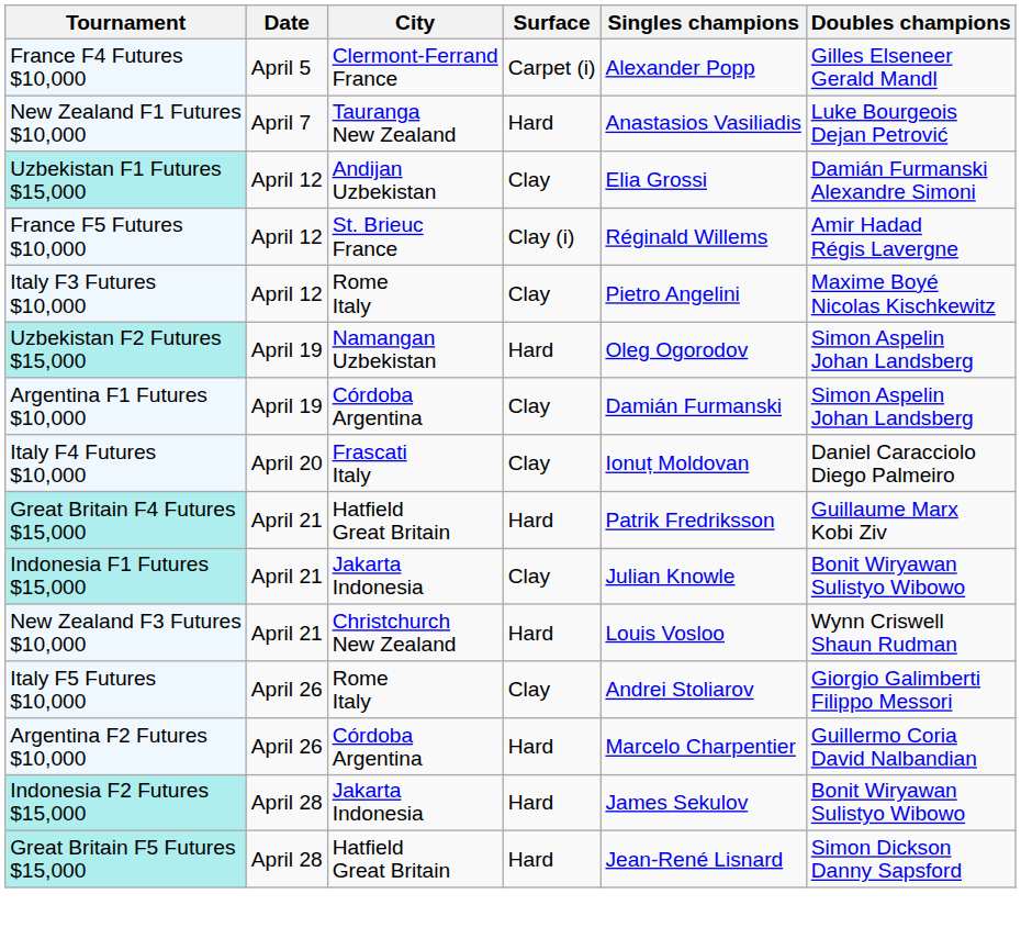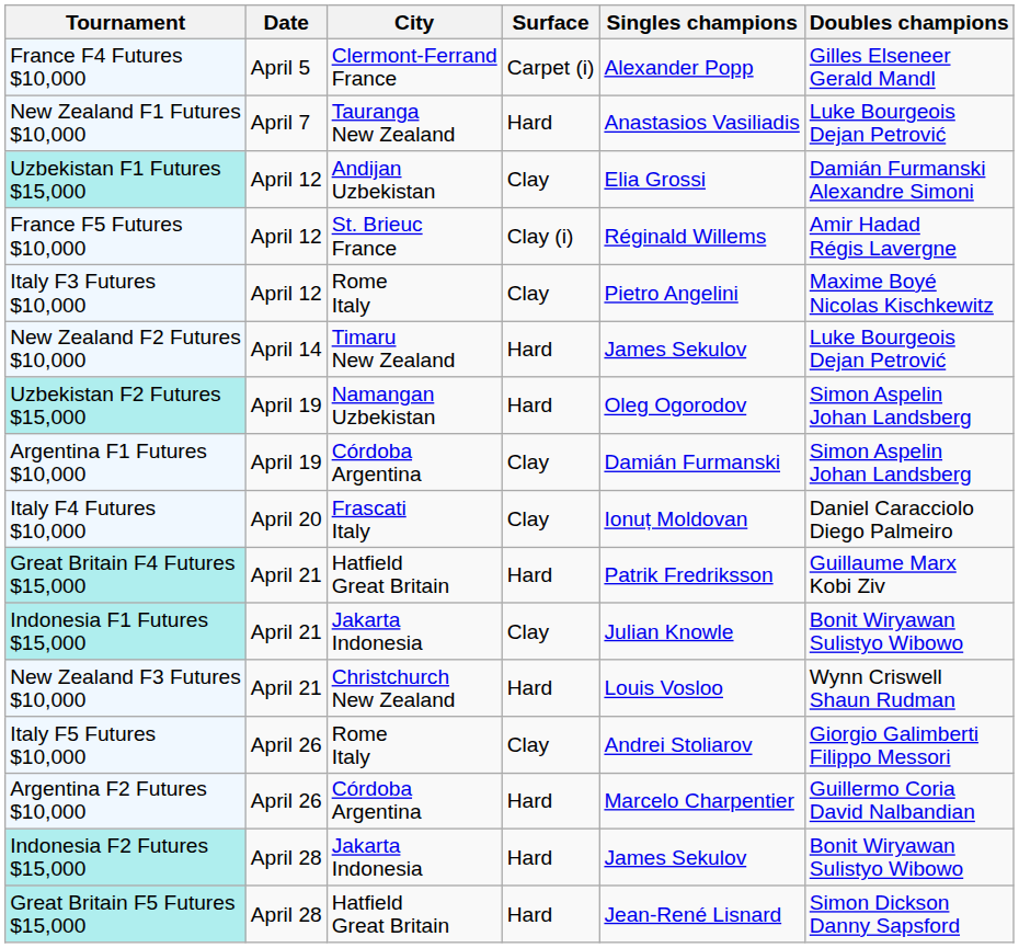 <table class="sortable wikitable" style="font-size:90%">
 <tr>
 <th>Tournament</th>
 <th>Date</th>
 <th>City</th>
 <th>Surface</th>
 <th>Singles champions</th>
 <th>Doubles champions</th>
 </tr>
 <tr>
 <td style="background:#f0f8ff;">France F4 Futures<br>$10,000</td>
 <td>April 5</td>
 <td><a href='#'>Clermont-Ferrand</a><br>France</td>
 <td>Carpet (i)</td>
 <td> <a href='#'>Alexander Popp</a></td>
 <td> <a href='#'>Gilles Elseneer</a><br> <a href='#'>Gerald Mandl</a></td>
 </tr>
 <tr>
 <td style="background:#f0f8ff;">New Zealand F1 Futures<br>$10,000</td>
 <td>April 7</td>
 <td><a href='#'>Tauranga</a><br>New Zealand</td>
 <td>Hard</td>
 <td> <a href='#'>Anastasios Vasiliadis</a></td>
 <td> <a href='#'>Luke Bourgeois</a><br> <a href='#'>Dejan Petrović</a></td>
 </tr>
 <tr>
 <td style="background:#afeeee;">Uzbekistan F1 Futures<br>$15,000</td>
 <td>April 12</td>
 <td><a href='#'>Andijan</a><br>Uzbekistan</td>
 <td>Clay</td>
 <td> <a href='#'>Elia Grossi</a></td>
 <td> <a href='#'>Damián Furmanski</a><br> <a href='#'>Alexandre Simoni</a></td>
 </tr>
 <tr>
 <td style="background:#f0f8ff;">France F5 Futures<br>$10,000</td>
 <td>April 12</td>
 <td><a href='#'>St. Brieuc</a><br>France</td>
 <td>Clay (i)</td>
 <td> <a href='#'>Réginald Willems</a></td>
 <td> <a href='#'>Amir Hadad</a><br> <a href='#'>Régis Lavergne</a></td>
 </tr>
 <tr>
 <td style="background:#f0f8ff;">Italy F3 Futures<br>$10,000</td>
 <td>April 12</td>
 <td>Rome<br>Italy</td>
 <td>Clay</td>
 <td> <a href='#'>Pietro Angelini</a></td>
 <td> <a href='#'>Maxime Boyé</a><br> <a href='#'>Nicolas Kischkewitz</a></td>
+</tr>
+<tr>
+<td style="background:#f0f8ff;">New Zealand F2 Futures<br>$10,000</td>
+<td>April 14</td>
+<td><a href='#'>Timaru</a><br>New Zealand</td>
+<td>Hard</td>
+<td> <a href='#'>James Sekulov</a></td>
+<td> <a href='#'>Luke Bourgeois</a><br> <a href='#'>Dejan Petrović</a></td>
 </tr>
 <tr>
 <td style="background:#afeeee;">Uzbekistan F2 Futures<br>$15,000</td>
 <td>April 19</td>
 <td><a href='#'>Namangan</a><br>Uzbekistan</td>
 <td>Hard</td>
 <td> <a href='#'>Oleg Ogorodov</a></td>
 <td> <a href='#'>Simon Aspelin</a><br> <a href='#'>Johan Landsberg</a></td>
 </tr>
 <tr>
 <td style="background:#f0f8ff;">Argentina F1 Futures<br>$10,000</td>
 <td>April 19</td>
 <td><a href='#'>Córdoba</a><br>Argentina</td>
 <td>Clay</td>
 <td> <a href='#'>Damián Furmanski</a></td>
 <td> <a href='#'>Simon Aspelin</a><br> <a href='#'>Johan Landsberg</a></td>
 </tr>
 <tr>
 <td style="background:#f0f8ff;">Italy F4 Futures<br>$10,000</td>
 <td>April 20</td>
 <td><a href='#'>Frascati</a><br>Italy</td>
 <td>Clay</td>
 <td> <a href='#'>Ionuț Moldovan</a></td>
 <td> Daniel Caracciolo<br> Diego Palmeiro</td>
 </tr>
 <tr>
 <td style="background:#afeeee;">Great Britain F4 Futures<br>$15,000</td>
 <td>April 21</td>
 <td>Hatfield<br>Great Britain</td>
 <td>Hard</td>
 <td> <a href='#'>Patrik Fredriksson</a></td>
 <td> <a href='#'>Guillaume Marx</a><br> Kobi Ziv</td>
 </tr>
 <tr>
 <td style="background:#afeeee;">Indonesia F1 Futures<br>$15,000</td>
 <td>April 21</td>
 <td><a href='#'>Jakarta</a><br>Indonesia</td>
 <td>Clay</td>
 <td> <a href='#'>Julian Knowle</a></td>
 <td> <a href='#'>Bonit Wiryawan</a><br> <a href='#'>Sulistyo Wibowo</a></td>
 </tr>
 <tr>
 <td style="background:#f0f8ff;">New Zealand F3 Futures<br>$10,000</td>
 <td>April 21</td>
 <td><a href='#'>Christchurch</a><br>New Zealand</td>
 <td>Hard</td>
 <td> <a href='#'>Louis Vosloo</a></td>
 <td> Wynn Criswell<br> <a href='#'>Shaun Rudman</a></td>
 </tr>
 <tr>
 <td style="background:#f0f8ff;">Italy F5 Futures<br>$10,000</td>
 <td>April 26</td>
 <td>Rome<br>Italy</td>
 <td>Clay</td>
 <td> <a href='#'>Andrei Stoliarov</a></td>
 <td> <a href='#'>Giorgio Galimberti</a><br> <a href='#'>Filippo Messori</a></td>
 </tr>
 <tr>
 <td style="background:#f0f8ff;">Argentina F2 Futures<br>$10,000</td>
 <td>April 26</td>
 <td><a href='#'>Córdoba</a><br>Argentina</td>
 <td>Hard</td>
 <td> <a href='#'>Marcelo Charpentier</a></td>
 <td> <a href='#'>Guillermo Coria</a><br> <a href='#'>David Nalbandian</a></td>
 </tr>
 <tr>
 <td style="background:#afeeee;">Indonesia F2 Futures<br>$15,000</td>
 <td>April 28</td>
 <td><a href='#'>Jakarta</a><br>Indonesia</td>
 <td>Hard</td>
 <td> <a href='#'>James Sekulov</a></td>
 <td> <a href='#'>Bonit Wiryawan</a><br> <a href='#'>Sulistyo Wibowo</a></td>
 </tr>
 <tr>
 <td style="background:#afeeee;">Great Britain F5 Futures<br>$15,000</td>
 <td>April 28</td>
 <td>Hatfield<br>Great Britain</td>
 <td>Hard</td>
 <td> <a href='#'>Jean-René Lisnard</a></td>
 <td> <a href='#'>Simon Dickson</a><br> <a href='#'>Danny Sapsford</a></td>
 </tr>
 </table>
